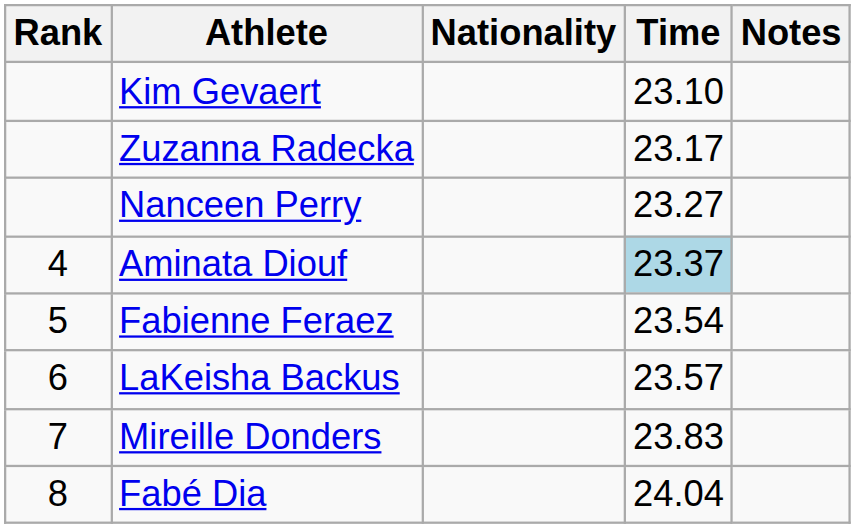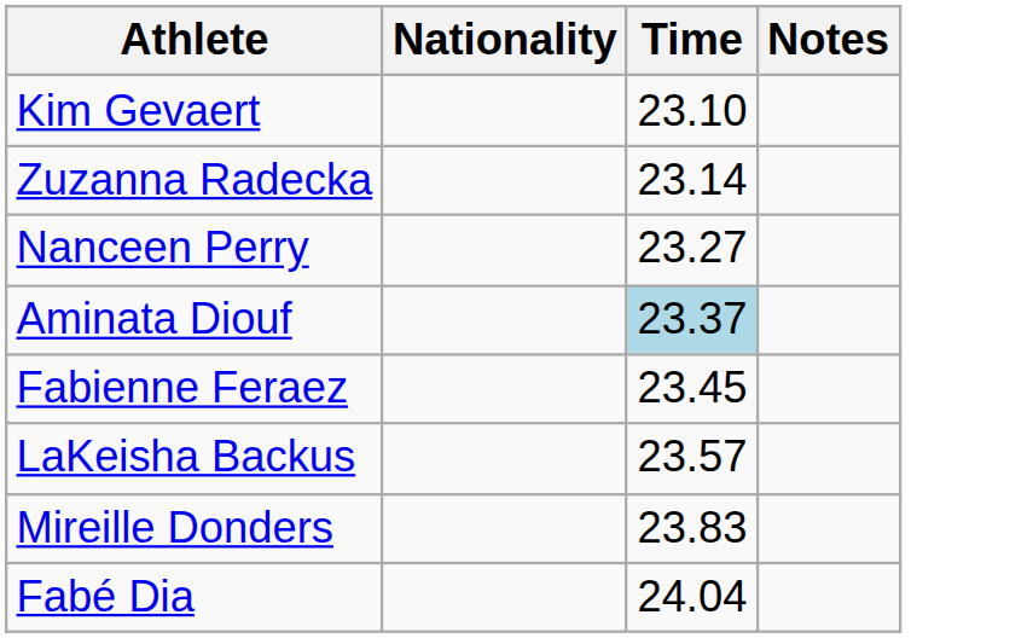 <table class="wikitable sortable" style="text-align:center">
 <tr>
-<th>Rank</th>
 <th>Athlete</th>
 <th>Nationality</th>
 <th>Time</th>
 <th>Notes</th>
 </tr>
 <tr>
-<td></td>
 <td align=left><a href='#'>Kim Gevaert</a></td>
 <td align=left></td>
 <td>23.10</td>
 <td></td>
 </tr>
 <tr>
-<td></td>
 <td align=left><a href='#'>Zuzanna Radecka</a></td>
 <td align=left></td>
-<td>23.17</td>
+<td>23.14</td>
 <td></td>
 </tr>
 <tr>
-<td></td>
 <td align=left><a href='#'>Nanceen Perry</a></td>
 <td align=left></td>
 <td>23.27</td>
 <td></td>
 </tr>
 <tr>
-<td>4</td>
 <td align=left><a href='#'>Aminata Diouf</a></td>
 <td align=left></td>
 <td style="background: lightblue;">23.37</td>
 <td></td>
 </tr>
 <tr>
-<td>5</td>
 <td align=left><a href='#'>Fabienne Feraez</a></td>
 <td align=left></td>
-<td>23.54</td>
+<td>23.45</td>
 <td></td>
 </tr>
 <tr>
-<td>6</td>
 <td align=left><a href='#'>LaKeisha Backus</a></td>
 <td align=left></td>
 <td>23.57</td>
 <td></td>
 </tr>
 <tr>
-<td>7</td>
 <td align=left><a href='#'>Mireille Donders</a></td>
 <td align=left></td>
 <td>23.83</td>
 <td></td>
 </tr>
 <tr>
-<td>8</td>
 <td align=left><a href='#'>Fabé Dia</a></td>
 <td align=left></td>
 <td>24.04</td>
 <td></td>
 </tr>
 </table>
